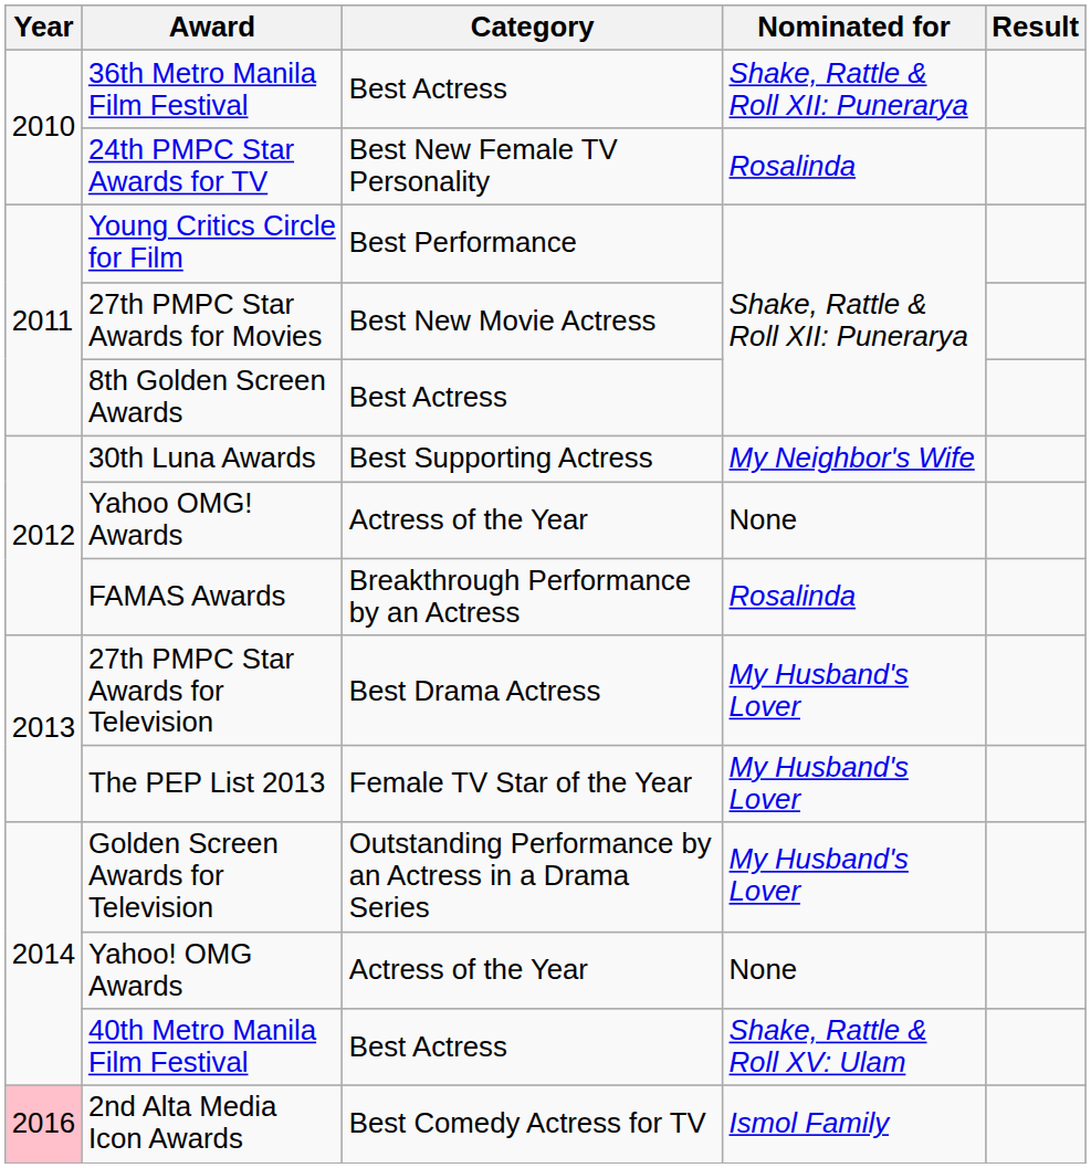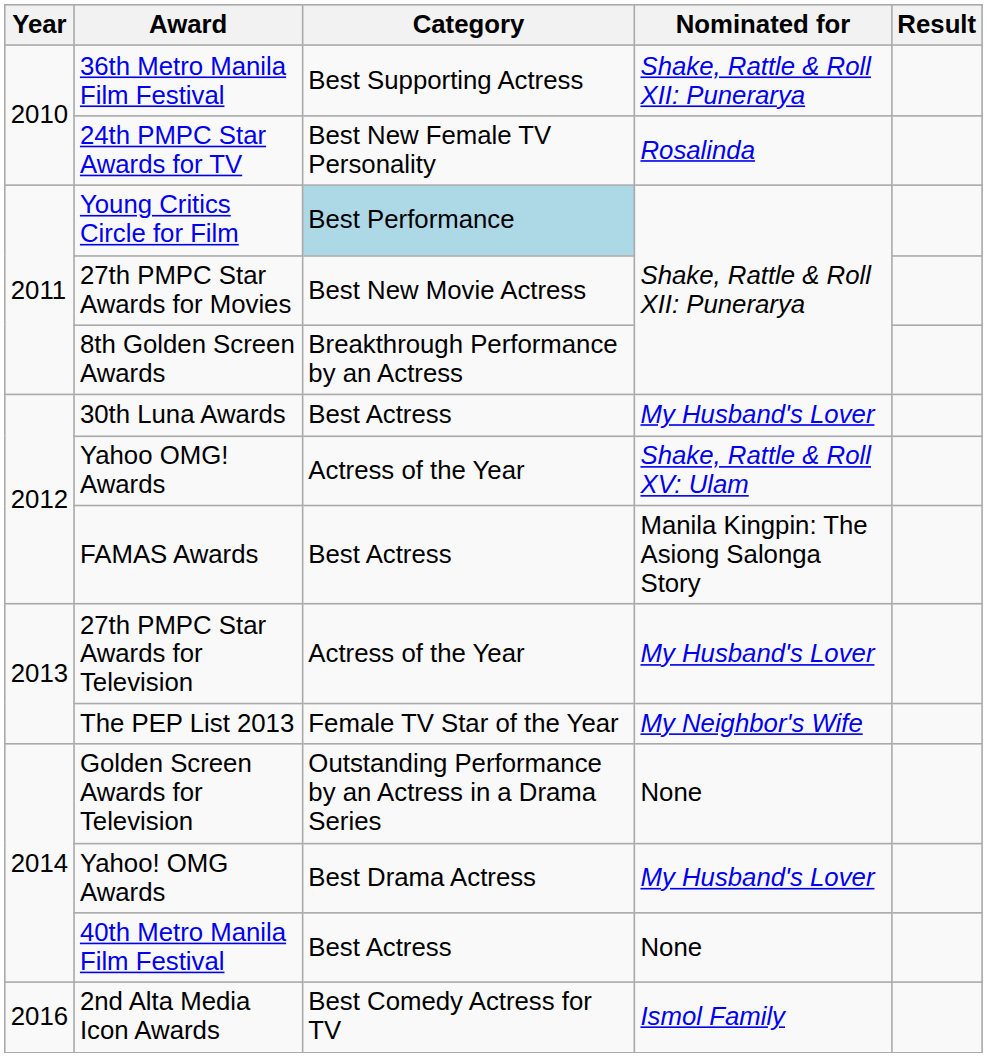 <table class="wikitable">
 <tr>
 <th>Year</th>
 <th>Award</th>
 <th>Category</th>
 <th>Nominated for</th>
 <th>Result</th>
 </tr>
 <tr>
 <td rowspan="2">2010</td>
 <td><a href='#'>36th Metro Manila Film Festival</a></td>
-<td>Best Actress</td>
+<td>Best Supporting Actress</td>
 <td><em><a href='#'>Shake, Rattle & Roll XII: Punerarya</a></em></td>
 <td></td>
 </tr>
 <tr>
 <td><a href='#'>24th PMPC Star Awards for TV</a></td>
 <td>Best New Female TV Personality</td>
 <td><em><a href='#'>Rosalinda</a></em></td>
 <td></td>
 </tr>
 <tr>
 <td rowspan="3">2011</td>
 <td><a href='#'>Young Critics Circle for Film</a></td>
-<td>Best Performance</td>
+<td style="background: lightblue;">Best Performance</td>
 <td rowspan="3"><em>Shake, Rattle & Roll XII: Punerarya</em></td>
 <td></td>
 </tr>
 <tr>
 <td>27th PMPC Star Awards for Movies</td>
 <td>Best New Movie Actress</td>
 <td></td>
 </tr>
 <tr>
 <td>8th Golden Screen Awards</td>
-<td>Best Actress</td>
+<td>Breakthrough Performance by an Actress</td>
 <td></td>
 </tr>
 <tr>
 <td rowspan="3">2012</td>
 <td>30th Luna Awards</td>
-<td>Best Supporting Actress</td>
-<td><em><a href='#'>My Neighbor's Wife</a></em></td>
+<td>Best Actress</td>
+<td><em><a href='#'>My Husband's Lover</a></em></td>
 <td></td>
 </tr>
 <tr>
 <td>Yahoo OMG! Awards</td>
 <td>Actress of the Year</td>
-<td>None</td>
+<td><em><a href='#'>Shake, Rattle & Roll XV: Ulam</a></em></td>
 <td></td>
 </tr>
 <tr>
 <td>FAMAS Awards</td>
-<td>Breakthrough Performance by an Actress</td>
-<td><em><a href='#'>Rosalinda</a></em></td>
+<td>Best Actress</td>
+<td>Manila Kingpin: The Asiong Salonga Story</td>
 <td></td>
 </tr>
 <tr>
 <td rowspan="2">2013</td>
 <td>27th PMPC Star Awards for Television</td>
-<td>Best Drama Actress</td>
+<td>Actress of the Year</td>
 <td><em><a href='#'>My Husband's Lover</a></em></td>
 <td></td>
 </tr>
 <tr>
 <td>The PEP List 2013</td>
 <td>Female TV Star of the Year</td>
-<td><em><a href='#'>My Husband's Lover</a></em></td>
+<td><em><a href='#'>My Neighbor's Wife</a></em></td>
 <td></td>
 </tr>
 <tr>
 <td rowspan=3>2014</td>
 <td>Golden Screen Awards for Television</td>
 <td>Outstanding Performance by an Actress in a Drama Series</td>
-<td><em><a href='#'>My Husband's Lover</a></em></td>
+<td>None</td>
 <td></td>
 </tr>
 <tr>
 <td>Yahoo! OMG Awards</td>
-<td>Actress of the Year</td>
-<td>None</td>
+<td>Best Drama Actress</td>
+<td><em><a href='#'>My Husband's Lover</a></em></td>
 <td></td>
 </tr>
 <tr>
 <td><a href='#'>40th Metro Manila Film Festival</a></td>
 <td>Best Actress</td>
-<td><em><a href='#'>Shake, Rattle & Roll XV: Ulam</a></em></td>
+<td>None</td>
 <td></td>
 </tr>
 <tr>
-<td style="background: pink;">2016</td>
+<td>2016</td>
 <td>2nd Alta Media Icon Awards</td>
 <td>Best Comedy Actress for TV</td>
 <td><em><a href='#'>Ismol Family</a></em></td>
 <td></td>
 </tr>
 <tr>
 </tr>
 </table>
